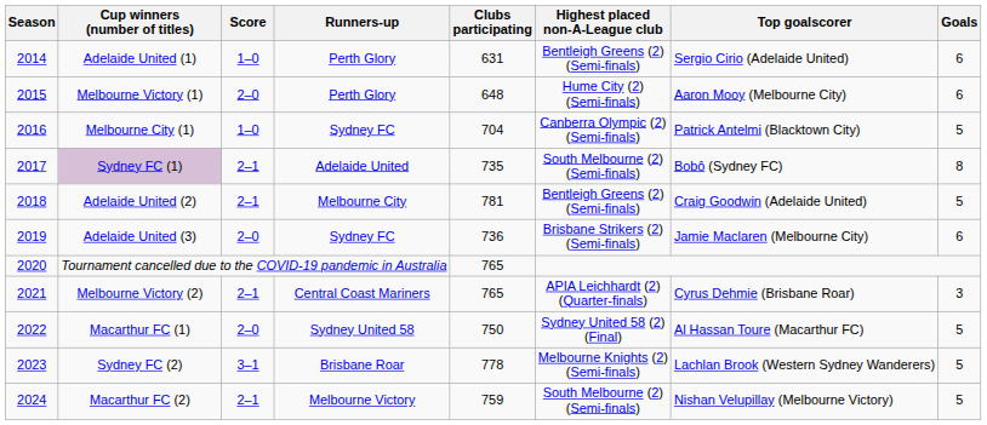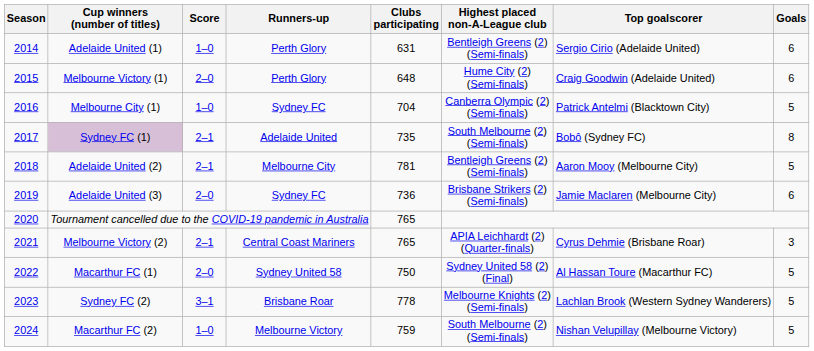 <table class="wikitable">
 <tr>
 <th>Season</th>
 <th>Cup winners<br>(number of titles)</th>
 <th>Score</th>
 <th>Runners-up</th>
 <th>Clubs<br>participating</th>
 <th>Highest placed<br>non-A-League club</th>
 <th>Top goalscorer</th>
 <th>Goals</th>
 </tr>
 <tr>
 <td align=center><a href='#'>2014</a></td>
 <td align=center><a href='#'>Adelaide United</a> (1)</td>
 <td align=center><a href='#'>1–0</a></td>
 <td align=center><a href='#'>Perth Glory</a></td>
 <td align=center>631</td>
 <td align=center><a href='#'>Bentleigh Greens</a> (<a href='#'>2</a>)<br>(<a href='#'>Semi-finals</a>)</td>
 <td align=left> <a href='#'>Sergio Cirio</a> (Adelaide United)</td>
 <td align=center>6</td>
 </tr>
 <tr>
 <td align=center><a href='#'>2015</a></td>
 <td align=center><a href='#'>Melbourne Victory</a> (1)</td>
 <td align=center><a href='#'>2–0</a></td>
 <td align=center><a href='#'>Perth Glory</a></td>
 <td align=center>648</td>
 <td align=center><a href='#'>Hume City</a> (<a href='#'>2</a>)<br>(<a href='#'>Semi-finals</a>)</td>
-<td align=left> <a href='#'>Aaron Mooy</a> (Melbourne City)</td>
+<td align=left> <a href='#'>Craig Goodwin</a> (Adelaide United)</td>
 <td align=center>6</td>
 </tr>
 <tr>
 <td align=center><a href='#'>2016</a></td>
 <td align=center><a href='#'>Melbourne City</a> (1)</td>
 <td align=center><a href='#'>1–0</a></td>
 <td align=center><a href='#'>Sydney FC</a></td>
 <td align=center>704</td>
 <td align=center><a href='#'>Canberra Olympic</a> (<a href='#'>2</a>)<br>(<a href='#'>Semi-finals</a>)</td>
 <td align=left> <a href='#'>Patrick Antelmi</a> (Blacktown City)</td>
 <td align=center>5</td>
 </tr>
 <tr>
 <td align=center><a href='#'>2017</a></td>
 <td align=center bgcolor=D8BFD8><a href='#'>Sydney FC</a> (1)</td>
 <td align=center><a href='#'>2–1</a> </td>
 <td align=center><a href='#'>Adelaide United</a></td>
 <td align=center>735</td>
 <td align=center><a href='#'>South Melbourne</a> (<a href='#'>2</a>)<br>(<a href='#'>Semi-finals</a>)</td>
 <td align=left> <a href='#'>Bobô</a> (Sydney FC)</td>
 <td align=center>8</td>
 </tr>
 <tr>
 <td align=center><a href='#'>2018</a></td>
 <td align=center><a href='#'>Adelaide United</a> (2)</td>
 <td align=center><a href='#'>2–1</a></td>
 <td align=center><a href='#'>Melbourne City</a></td>
 <td align=center>781</td>
 <td align=center><a href='#'>Bentleigh Greens</a> (<a href='#'>2</a>)<br>(<a href='#'>Semi-finals</a>)</td>
-<td align=left> <a href='#'>Craig Goodwin</a> (Adelaide United)</td>
+<td align=left> <a href='#'>Aaron Mooy</a> (Melbourne City)</td>
 <td align=center>5</td>
 </tr>
 <tr>
 <td align=center><a href='#'>2019</a></td>
 <td align=center><a href='#'>Adelaide United</a> (3)</td>
 <td align=center><a href='#'>2–0</a></td>
 <td align=center><a href='#'>Sydney FC</a></td>
 <td align=center>736</td>
 <td align=center><a href='#'>Brisbane Strikers</a> (<a href='#'>2</a>)<br>(<a href='#'>Semi-finals</a>)</td>
 <td align=left> <a href='#'>Jamie Maclaren</a> (Melbourne City)</td>
 <td align=center>6</td>
 </tr>
 <tr>
 <td align=center><a href='#'>2020</a></td>
 <td colspan=3; align=center><em>Tournament cancelled due to the <a href='#'>COVID-19 pandemic in Australia</a></em></td>
 <td align=center>765</td>
 <td colspan=3></td>
 </tr>
 <tr>
 <td align=center><a href='#'>2021</a></td>
 <td align=center><a href='#'>Melbourne Victory</a> (2)</td>
 <td align=center><a href='#'>2–1</a></td>
 <td align=center><a href='#'>Central Coast Mariners</a></td>
 <td align=center>765</td>
 <td align=center><a href='#'>APIA Leichhardt</a> (<a href='#'>2</a>)<br>(<a href='#'>Quarter-finals</a>)</td>
 <td align=left> <a href='#'>Cyrus Dehmie</a> (Brisbane Roar)</td>
 <td align=center>3</td>
 </tr>
 <tr>
 <td align=center><a href='#'>2022</a></td>
 <td align=center><a href='#'>Macarthur FC</a> (1)</td>
 <td align=center><a href='#'>2–0</a></td>
 <td align=center><a href='#'>Sydney United 58</a></td>
 <td align=center>750</td>
 <td align=center><a href='#'>Sydney United 58</a> (<a href='#'>2</a>)<br>(<a href='#'>Final</a>)</td>
 <td align=left> <a href='#'>Al Hassan Toure</a> (Macarthur FC)</td>
 <td align=center>5</td>
 </tr>
 <tr>
 <td align=center><a href='#'>2023</a></td>
 <td align=center><a href='#'>Sydney FC</a> (2)</td>
 <td align=center><a href='#'>3–1</a></td>
 <td align=center><a href='#'>Brisbane Roar</a></td>
 <td align=center>778</td>
 <td align=center><a href='#'>Melbourne Knights</a> (<a href='#'>2</a>)<br>(<a href='#'>Semi-finals</a>)</td>
 <td align=left> <a href='#'>Lachlan Brook</a> (Western Sydney Wanderers)</td>
 <td align=center>5</td>
 </tr>
 <tr>
 <td align=center><a href='#'>2024</a></td>
 <td align=center><a href='#'>Macarthur FC</a> (2)</td>
-<td align=center><a href='#'>2–1</a></td>
+<td align=center><a href='#'>1–0</a></td>
 <td align=center><a href='#'>Melbourne Victory</a></td>
 <td align=center>759</td>
 <td align=center><a href='#'>South Melbourne</a> (<a href='#'>2</a>)<br>(<a href='#'>Semi-finals</a>)</td>
 <td align=left> <a href='#'>Nishan Velupillay</a> (Melbourne Victory)</td>
 <td align=center>5</td>
 </tr>
 </table>
